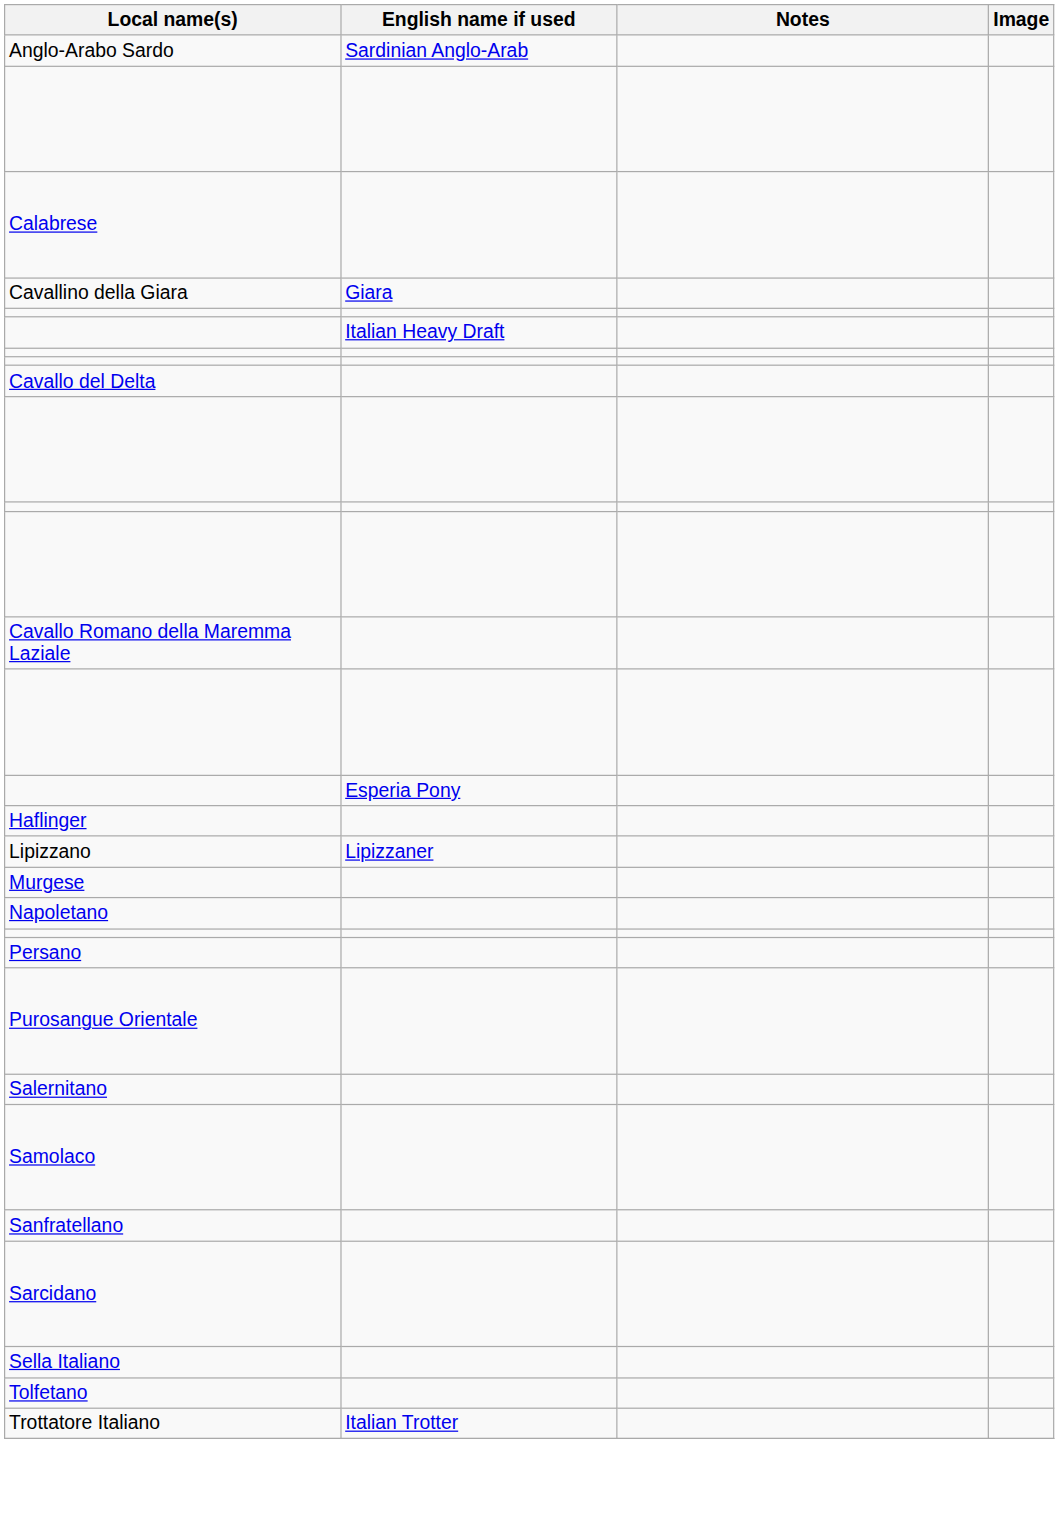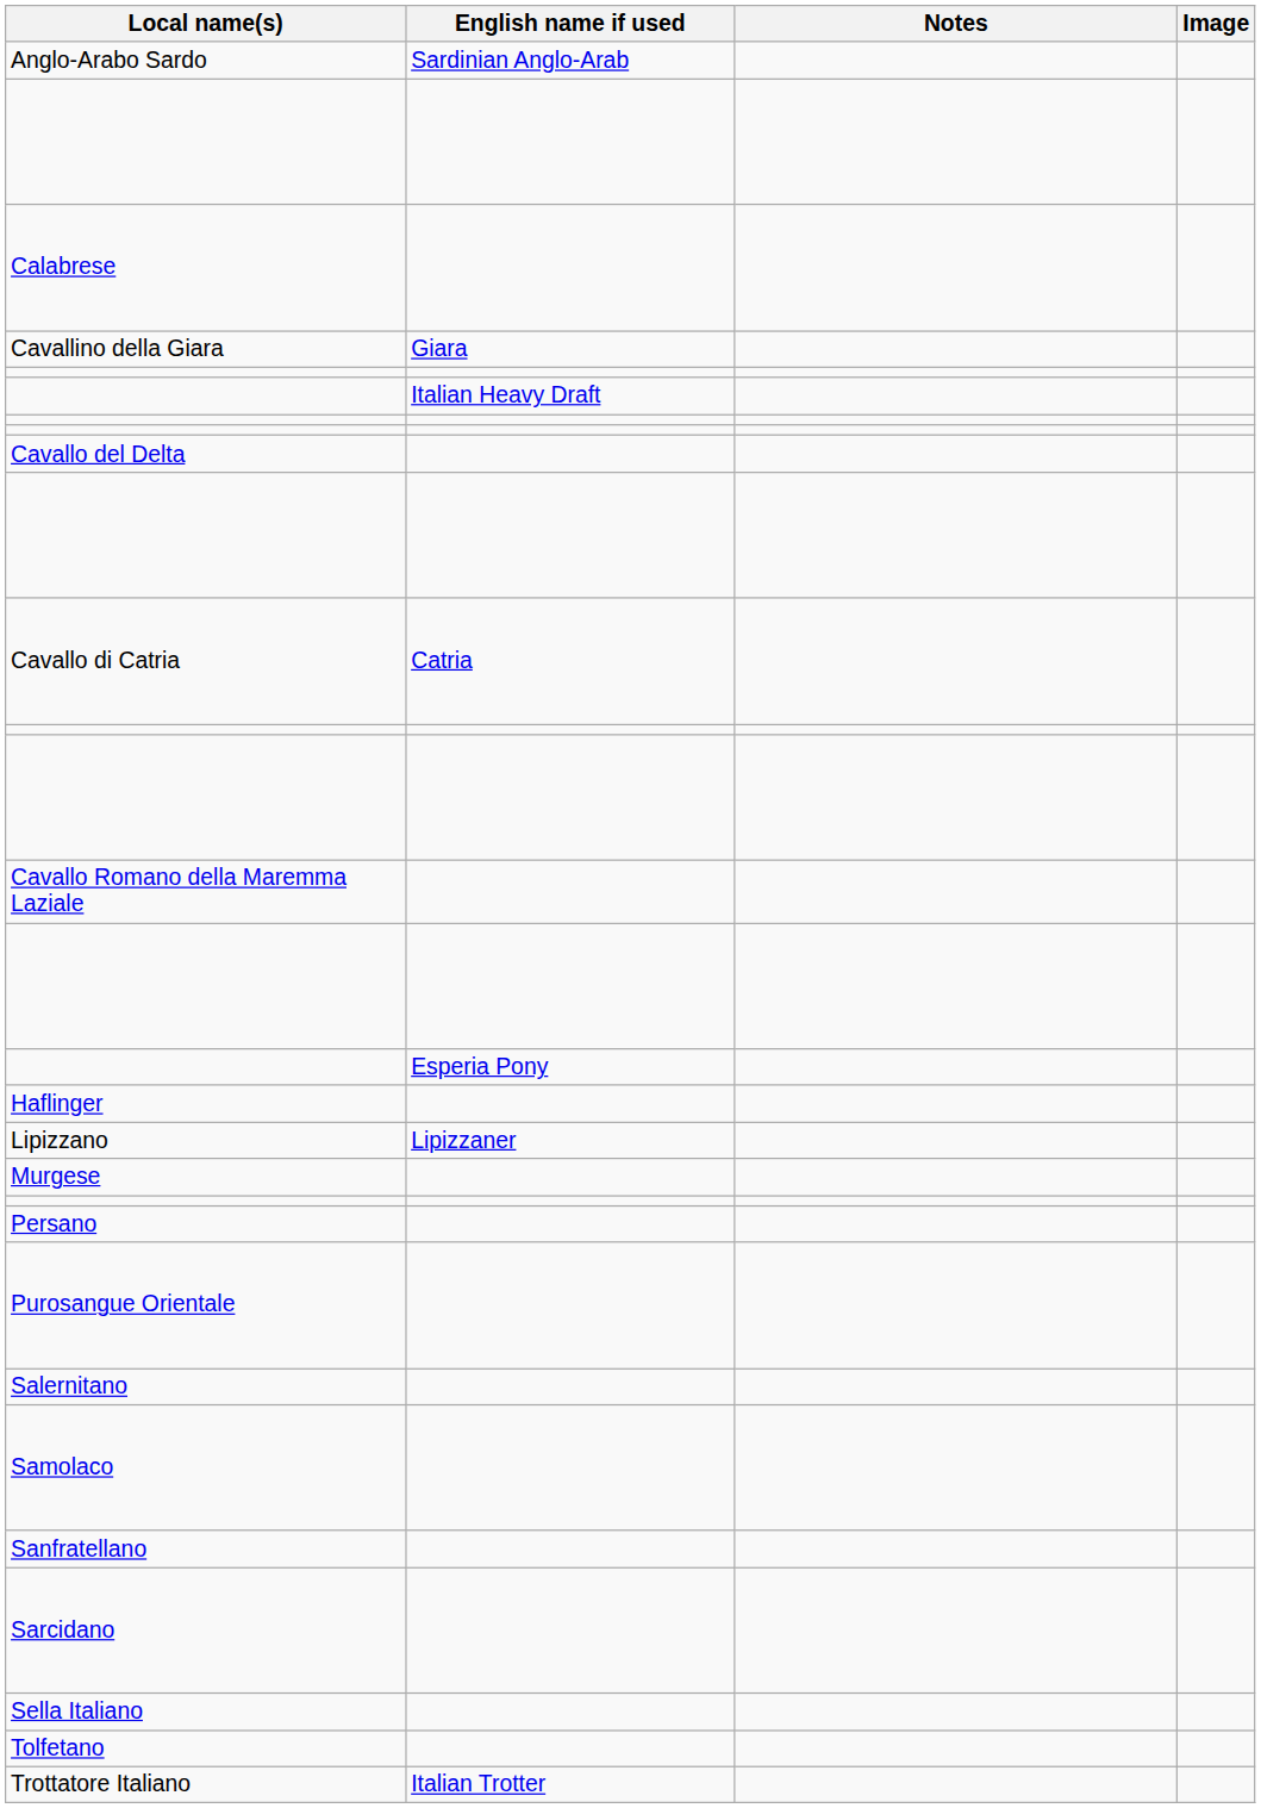 <table class= wikitable>
 <tr>
 <th style="width: 220pt;">Local name(s)</th>
 <th style="width: 180pt;">English name if used</th>
 <th style="width: 250pt;">Notes</th>
 <th>Image</th>
 </tr>
 <tr>
 <td>Anglo-Arabo Sardo</td>
 <td><a href='#'>Sardinian Anglo-Arab</a></td>
 <td></td>
 <td></td>
 </tr>
 <tr>
 <td></td>
 <td></td>
 <td></td>
 <td style="height: 80px;"></td>
 </tr>
 <tr>
 <td><a href='#'>Calabrese</a></td>
 <td></td>
 <td></td>
 <td style="height: 80px;"></td>
 </tr>
 <tr>
 <td>Cavallino della Giara</td>
 <td><a href='#'>Giara</a></td>
 <td></td>
 <td></td>
 </tr>
 <tr>
 <td></td>
 <td></td>
 <td></td>
 <td></td>
 </tr>
 <tr>
 <td></td>
 <td><a href='#'>Italian Heavy Draft</a></td>
 <td></td>
 <td></td>
 </tr>
 <tr>
 <td></td>
 <td></td>
 <td></td>
 <td></td>
 </tr>
 <tr>
 <td></td>
 <td></td>
 <td></td>
 <td></td>
 </tr>
 <tr>
 <td><a href='#'>Cavallo del Delta</a></td>
 <td></td>
 <td></td>
 <td></td>
 </tr>
 <tr>
 <td></td>
 <td></td>
 <td></td>
 <td style="height: 80px;"></td>
 </tr>
 <tr>
+<td>Cavallo di Catria</td>
+<td><a href='#'>Catria</a></td>
+<td></td>
+<td style="height: 80px;"></td>
+</tr>
+<tr>
 <td></td>
 <td></td>
 <td></td>
 <td></td>
 </tr>
 <tr>
 <td></td>
 <td></td>
 <td></td>
 <td style="height: 80px;"></td>
 </tr>
 <tr>
 <td><a href='#'>Cavallo Romano della Maremma Laziale</a></td>
 <td></td>
 <td></td>
 <td></td>
 </tr>
 <tr>
 <td></td>
 <td></td>
 <td></td>
 <td style="height: 80px;"></td>
 </tr>
 <tr>
 <td></td>
 <td><a href='#'>Esperia Pony</a></td>
 <td></td>
 <td></td>
 </tr>
 <tr>
 <td><a href='#'>Haflinger</a></td>
 <td></td>
 <td></td>
 <td></td>
 </tr>
 <tr>
 <td>Lipizzano</td>
 <td><a href='#'>Lipizzaner</a></td>
 <td></td>
 <td></td>
 </tr>
 <tr>
 <td><a href='#'>Murgese</a></td>
-<td></td>
-<td></td>
-<td></td>
-</tr>
-<tr>
-<td><a href='#'>Napoletano</a></td>
 <td></td>
 <td></td>
 <td></td>
 </tr>
 <tr>
 <td></td>
 <td></td>
 <td></td>
 <td></td>
 </tr>
 <tr>
 <td><a href='#'>Persano</a></td>
 <td></td>
 <td></td>
 <td></td>
 </tr>
 <tr>
 <td><a href='#'>Purosangue Orientale</a></td>
 <td></td>
 <td></td>
 <td style="height: 80px;"></td>
 </tr>
 <tr>
 <td><a href='#'>Salernitano</a></td>
 <td></td>
 <td></td>
 <td></td>
 </tr>
 <tr>
 <td><a href='#'>Samolaco</a></td>
 <td></td>
 <td></td>
 <td style="height: 80px;"></td>
 </tr>
 <tr>
 <td><a href='#'>Sanfratellano</a></td>
 <td></td>
 <td></td>
 <td></td>
 </tr>
 <tr>
 <td><a href='#'>Sarcidano</a></td>
 <td></td>
 <td></td>
 <td style="height: 80px;"></td>
 </tr>
 <tr>
 <td><a href='#'>Sella Italiano</a></td>
 <td></td>
 <td></td>
 <td></td>
 </tr>
 <tr>
 <td><a href='#'>Tolfetano</a></td>
 <td></td>
 <td></td>
 <td></td>
 </tr>
 <tr>
 <td>Trottatore Italiano</td>
 <td><a href='#'>Italian Trotter</a></td>
 <td></td>
 <td></td>
 </tr>
 <tr>
 </tr>
 </table>
